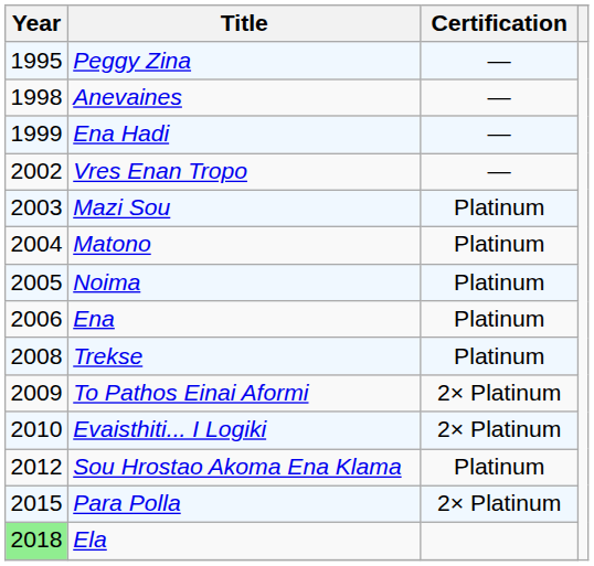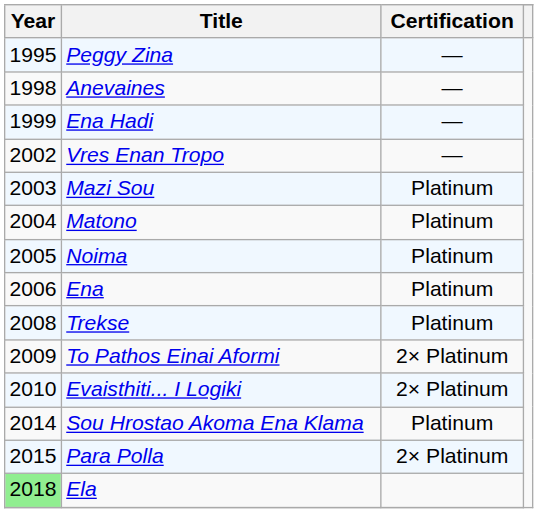 <table class="wikitable"|width=100%>
 <tr bgcolor="#CCCCCC">
 <th width="20" rowspan="2">Year</th>
 <th width="235" rowspan="2">Title</th>
 <th width="100" rowspan="2">Certification</th>
 </tr>
 <tr>
 <th></th>
 </tr>
 <tr bgcolor="#F0F8FF">
 <td>1995</td>
 <td><em><a href='#'>Peggy Zina</a></em></td>
 <td align="center">—</td>
 </tr>
 <tr>
 <td>1998</td>
 <td><em><a href='#'>Anevaines</a></em></td>
 <td align="center">—</td>
 </tr>
 <tr bgcolor="#F0F8FF">
 <td>1999</td>
 <td><em><a href='#'>Ena Hadi</a></em></td>
 <td align="center">—</td>
 </tr>
 <tr>
 <td>2002</td>
 <td><em><a href='#'>Vres Enan Tropo</a></em></td>
 <td align="center">—</td>
 </tr>
 <tr bgcolor="#F0F8FF">
 <td>2003</td>
 <td><em><a href='#'>Mazi Sou</a></em></td>
 <td align="center">Platinum</td>
 </tr>
 <tr>
 <td>2004</td>
 <td><em><a href='#'>Matono</a></em></td>
 <td align="center">Platinum</td>
 </tr>
 <tr bgcolor="#F0F8FF">
 <td>2005</td>
 <td><em><a href='#'>Noima</a></em></td>
 <td align="center">Platinum</td>
 </tr>
 <tr>
 <td>2006</td>
 <td><em><a href='#'>Ena</a></em></td>
 <td align="center">Platinum</td>
 </tr>
 <tr bgcolor="#F0F8FF">
 <td>2008</td>
 <td><em><a href='#'>Trekse</a></em></td>
 <td align="center">Platinum</td>
 </tr>
 <tr>
 <td>2009</td>
 <td><em><a href='#'>To Pathos Einai Aformi</a></em></td>
 <td align="center">2× Platinum</td>
 </tr>
 <tr bgcolor="#F0F8FF">
 <td>2010</td>
 <td><em><a href='#'>Evaisthiti... I Logiki</a></em></td>
 <td align="center">2× Platinum</td>
 </tr>
 <tr>
-<td>2012</td>
+<td>2014</td>
 <td><em><a href='#'>Sou Hrostao Akoma Ena Klama</a></em></td>
 <td align="center">Platinum</td>
 </tr>
 <tr bgcolor="#F0F8FF">
 <td>2015</td>
 <td><em><a href='#'>Para Polla</a></em></td>
 <td align="center">2× Platinum</td>
 </tr>
 <tr>
 <td style="background: lightgreen;">2018</td>
 <td><em><a href='#'>Ela</a></em></td>
 <td align="center"></td>
 </tr>
 <tr bgcolor="#F0F8FF">
 </tr>
 </table>
